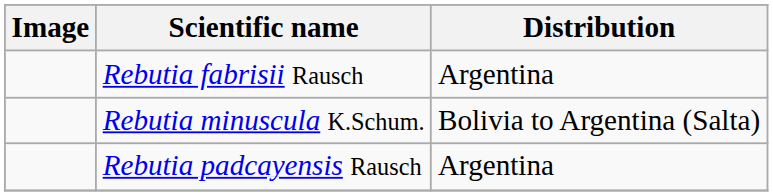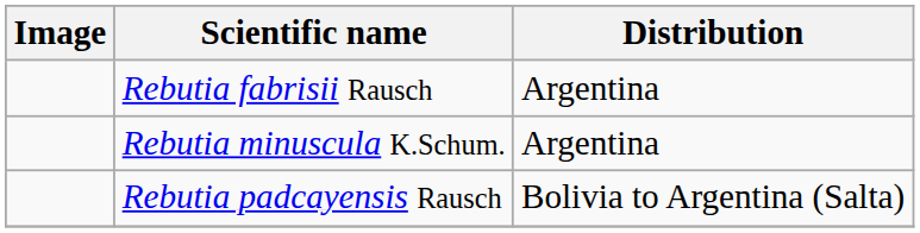 <table class="wikitable">
 <tr>
 <th>Image</th>
 <th>Scientific name</th>
 <th>Distribution</th>
 </tr>
 <tr>
 <td></td>
 <td><em><a href='#'>Rebutia fabrisii</a></em> <small>Rausch</small></td>
 <td>Argentina</td>
 </tr>
 <tr>
 <td></td>
 <td><em><a href='#'>Rebutia minuscula</a></em> <small>K.Schum.</small></td>
-<td>Bolivia to Argentina (Salta)</td>
+<td>Argentina</td>
 </tr>
 <tr>
 <td></td>
 <td><em><a href='#'>Rebutia padcayensis</a></em> <small> Rausch</small></td>
-<td>Argentina</td>
+<td>Bolivia to Argentina (Salta)</td>
 </tr>
 <tr>
 </tr>
 </table>
